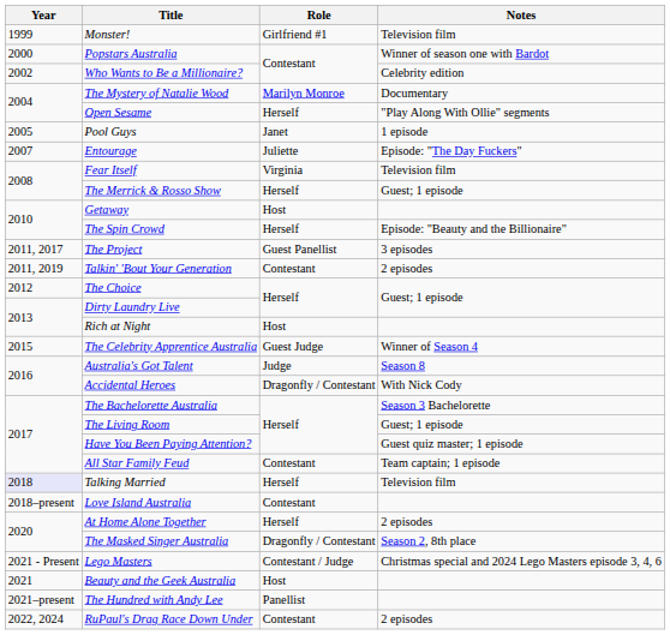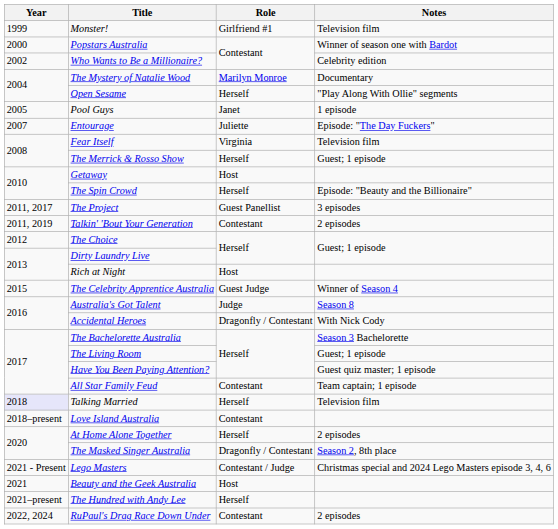 <table class="wikitable sortable">
 <tr>
 <th>Year</th>
 <th>Title</th>
 <th>Role</th>
 <th>Notes</th>
 </tr>
 <tr>
 <td>1999</td>
 <td><em>Monster!</em></td>
 <td>Girlfriend #1</td>
 <td>Television film</td>
 </tr>
 <tr>
 <td>2000</td>
 <td><em><a href='#'>Popstars Australia</a></em></td>
 <td rowspan="2">Contestant</td>
 <td>Winner of season one with <a href='#'>Bardot</a></td>
 </tr>
 <tr>
 <td>2002</td>
 <td><a href='#'><em>Who Wants to Be a Millionaire?</em></a></td>
 <td>Celebrity edition</td>
 </tr>
 <tr>
 <td rowspan="2">2004</td>
 <td><em><a href='#'>The Mystery of Natalie Wood</a></em></td>
 <td><a href='#'>Marilyn Monroe</a></td>
 <td>Documentary</td>
 </tr>
 <tr>
 <td><a href='#'><em>Open Sesame</em></a></td>
 <td>Herself</td>
 <td>"Play Along With Ollie" segments</td>
 </tr>
 <tr>
 <td>2005</td>
 <td><em>Pool Guys</em></td>
 <td>Janet</td>
 <td>1 episode</td>
 </tr>
 <tr>
 <td>2007</td>
 <td><em><a href='#'>Entourage</a></em></td>
 <td>Juliette</td>
 <td>Episode: "<a href='#'>The Day Fuckers</a>"</td>
 </tr>
 <tr>
 <td rowspan="2">2008</td>
 <td><a href='#'><em>Fear Itself</em></a></td>
 <td>Virginia</td>
 <td>Television film</td>
 </tr>
 <tr>
 <td><em><a href='#'>The Merrick & Rosso Show</a></em></td>
 <td>Herself</td>
 <td>Guest; 1  episode</td>
 </tr>
 <tr>
 <td rowspan="2">2010</td>
 <td><em><a href='#'>Getaway</a></em></td>
 <td>Host</td>
 <td></td>
 </tr>
 <tr>
 <td><em><a href='#'>The Spin Crowd</a></em></td>
 <td>Herself</td>
 <td>Episode: "Beauty and the Billionaire"</td>
 </tr>
 <tr>
 <td>2011, 2017</td>
 <td><a href='#'><em>The Project</em></a></td>
 <td>Guest Panellist</td>
 <td>3 episodes</td>
 </tr>
 <tr>
 <td>2011, 2019</td>
 <td><em><a href='#'>Talkin' 'Bout Your Generation</a></em></td>
 <td>Contestant</td>
 <td>2 episodes</td>
 </tr>
 <tr>
 <td>2012</td>
 <td><a href='#'><em>The Choice</em></a></td>
 <td rowspan="2">Herself</td>
 <td rowspan="2">Guest; 1 episode</td>
 </tr>
 <tr>
 <td rowspan="2">2013</td>
 <td><em><a href='#'>Dirty Laundry Live</a></em></td>
 </tr>
 <tr>
 <td><em>Rich at Night</em></td>
 <td>Host</td>
 <td></td>
 </tr>
 <tr>
 <td>2015</td>
 <td><em><a href='#'>The Celebrity Apprentice Australia</a></em></td>
 <td>Guest Judge</td>
 <td>Winner of <a href='#'>Season 4</a></td>
 </tr>
 <tr>
 <td rowspan="2">2016</td>
 <td><em><a href='#'>Australia's Got Talent</a></em></td>
 <td>Judge</td>
 <td><a href='#'>Season 8</a></td>
 </tr>
 <tr>
 <td><em><a href='#'>Accidental Heroes</a></em></td>
 <td>Dragonfly / Contestant</td>
 <td>With Nick Cody</td>
 </tr>
 <tr>
 <td rowspan="4">2017</td>
 <td><em><a href='#'>The Bachelorette Australia</a></em></td>
 <td rowspan="3">Herself</td>
 <td><a href='#'>Season 3</a> Bachelorette</td>
 </tr>
 <tr>
 <td><a href='#'><em>The Living Room</em></a></td>
 <td>Guest; 1 episode</td>
 </tr>
 <tr>
 <td><em><a href='#'>Have You Been Paying Attention?</a></em></td>
 <td>Guest quiz master; 1 episode</td>
 </tr>
 <tr>
 <td><em><a href='#'>All Star Family Feud</a></em></td>
 <td>Contestant</td>
 <td>Team captain; 1 episode</td>
 </tr>
 <tr>
 <td style="background: lavender;">2018</td>
 <td><em>Talking Married</em></td>
 <td>Herself</td>
 <td>Television film</td>
 </tr>
 <tr>
 <td>2018–present</td>
 <td><em><a href='#'>Love Island Australia</a></em></td>
 <td>Contestant</td>
 <td></td>
 </tr>
 <tr>
 <td rowspan="2">2020</td>
 <td><em><a href='#'>At Home Alone Together</a></em></td>
 <td>Herself</td>
 <td>2 episodes</td>
 </tr>
 <tr>
 <td><em><a href='#'>The Masked Singer Australia</a></em></td>
 <td>Dragonfly / Contestant</td>
 <td><a href='#'>Season 2</a>, 8th place</td>
 </tr>
 <tr>
 <td>2021 - Present</td>
 <td><a href='#'><em>Lego Masters</em></a></td>
 <td>Contestant / Judge</td>
 <td>Christmas special and 2024 Lego Masters episode 3, 4, 6</td>
 </tr>
 <tr>
 <td>2021</td>
 <td><em><a href='#'>Beauty and the Geek Australia</a></em></td>
 <td>Host</td>
 <td></td>
 </tr>
 <tr>
 <td>2021–present</td>
 <td><em><a href='#'>The Hundred with Andy Lee</a></em></td>
-<td>Panellist</td>
+<td>Herself</td>
 <td></td>
 </tr>
 <tr>
 <td>2022, 2024</td>
 <td><em><a href='#'>RuPaul's Drag Race Down Under</a></em></td>
 <td>Contestant</td>
 <td>2 episodes</td>
 </tr>
 </table>
